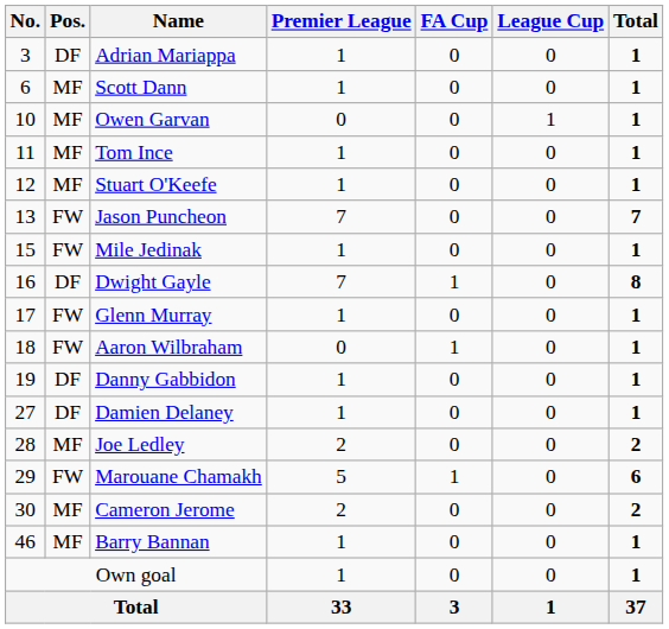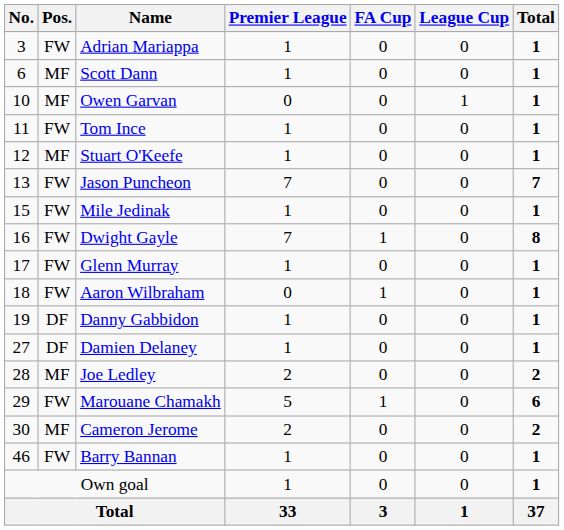 <table class="wikitable sortable" style="text-align: center;">
 <tr>
 <th rowspan="1">No.</th>
 <th rowspan="1">Pos.</th>
 <th rowspan="1">Name</th>
 <th rowspan="1"><a href='#'>Premier League</a></th>
 <th rowspan="1"><a href='#'>FA Cup</a></th>
 <th rowspan="1"><a href='#'>League Cup</a></th>
 <th rowspan="1">Total</th>
 </tr>
 <tr>
 <td>3</td>
-<td>DF</td>
+<td>FW</td>
 <td align=left> <a href='#'>Adrian Mariappa</a></td>
 <td>1</td>
 <td>0</td>
 <td>0</td>
 <td><strong>1</strong></td>
 </tr>
 <tr>
 <td>6</td>
 <td>MF</td>
 <td align=left> <a href='#'>Scott Dann</a></td>
 <td>1</td>
 <td>0</td>
 <td>0</td>
 <td><strong>1</strong></td>
 </tr>
 <tr>
 <td>10</td>
 <td>MF</td>
 <td align=left> <a href='#'>Owen Garvan</a></td>
 <td>0</td>
 <td>0</td>
 <td>1</td>
 <td><strong>1</strong></td>
 </tr>
 <tr>
 <td>11</td>
-<td>MF</td>
+<td>FW</td>
 <td align=left> <a href='#'>Tom Ince</a></td>
 <td>1</td>
 <td>0</td>
 <td>0</td>
 <td><strong>1</strong></td>
 </tr>
 <tr>
 <td>12</td>
 <td>MF</td>
 <td align=left> <a href='#'>Stuart O'Keefe</a></td>
 <td>1</td>
 <td>0</td>
 <td>0</td>
 <td><strong>1</strong></td>
 </tr>
 <tr>
 <td>13</td>
 <td>FW</td>
 <td align=left> <a href='#'>Jason Puncheon</a></td>
 <td>7</td>
 <td>0</td>
 <td>0</td>
 <td><strong>7</strong></td>
 </tr>
 <tr>
 <td>15</td>
 <td>FW</td>
 <td align=left> <a href='#'>Mile Jedinak</a></td>
 <td>1</td>
 <td>0</td>
 <td>0</td>
 <td><strong>1</strong></td>
 </tr>
 <tr>
 <td>16</td>
-<td>DF</td>
+<td>FW</td>
 <td align=left> <a href='#'>Dwight Gayle</a></td>
 <td>7</td>
 <td>1</td>
 <td>0</td>
 <td><strong>8</strong></td>
 </tr>
 <tr>
 <td>17</td>
 <td>FW</td>
 <td align=left> <a href='#'>Glenn Murray</a></td>
 <td>1</td>
 <td>0</td>
 <td>0</td>
 <td><strong>1</strong></td>
 </tr>
 <tr>
 <td>18</td>
 <td>FW</td>
 <td align=left> <a href='#'>Aaron Wilbraham</a></td>
 <td>0</td>
 <td>1</td>
 <td>0</td>
 <td><strong>1</strong></td>
 </tr>
 <tr>
 <td>19</td>
 <td>DF</td>
 <td align=left> <a href='#'>Danny Gabbidon</a></td>
 <td>1</td>
 <td>0</td>
 <td>0</td>
 <td><strong>1</strong></td>
 </tr>
 <tr>
 <td>27</td>
 <td>DF</td>
 <td align=left> <a href='#'>Damien Delaney</a></td>
 <td>1</td>
 <td>0</td>
 <td>0</td>
 <td><strong>1</strong></td>
 </tr>
 <tr>
 <td>28</td>
 <td>MF</td>
 <td align=left> <a href='#'>Joe Ledley</a></td>
 <td>2</td>
 <td>0</td>
 <td>0</td>
 <td><strong>2</strong></td>
 </tr>
 <tr>
 <td>29</td>
 <td>FW</td>
 <td align=left> <a href='#'>Marouane Chamakh</a></td>
 <td>5</td>
 <td>1</td>
 <td>0</td>
 <td><strong>6</strong></td>
 </tr>
 <tr>
 <td>30</td>
 <td>MF</td>
 <td align=left> <a href='#'>Cameron Jerome</a></td>
 <td>2</td>
 <td>0</td>
 <td>0</td>
 <td><strong>2</strong></td>
 </tr>
 <tr>
 <td>46</td>
-<td>MF</td>
+<td>FW</td>
 <td align=left> <a href='#'>Barry Bannan</a></td>
 <td>1</td>
 <td>0</td>
 <td>0</td>
 <td><strong>1</strong></td>
 </tr>
 <tr>
 <td colspan=3>Own goal</td>
 <td>1</td>
 <td>0</td>
 <td>0</td>
 <td><strong>1</strong></td>
 </tr>
 <tr>
 <th colspan=3>Total</th>
 <th>33</th>
 <th>3</th>
 <th>1</th>
 <th>37</th>
 </tr>
 </table>
